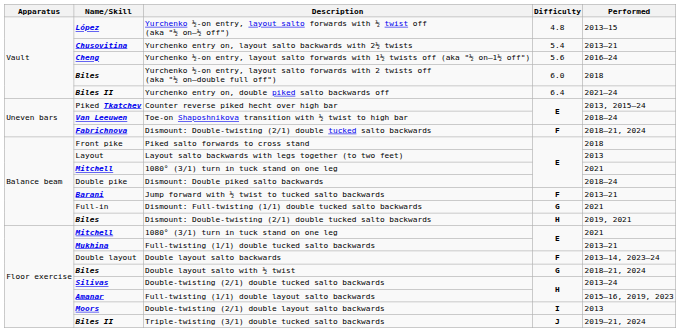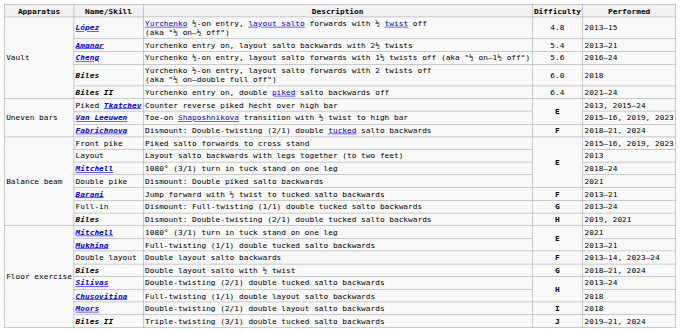 <table class="wikitable">
 <tr>
 <th scope="col">Apparatus</th>
 <th scope="col">Name/Skill</th>
 <th scope="col">Description</th>
 <th scope="col">Difficulty</th>
 <th scope="col">Performed</th>
 </tr>
 <tr>
 <td rowspan="5">Vault</td>
 <td scope="row"><strong><em><a href='#'>López</a></em></strong></td>
 <td><a href='#'>Yurchenko</a> ½-on entry, <a href='#'>layout salto</a> forwards with ½ <a href='#'>twist</a> off<br>(aka "½ on–½ off")</td>
 <td align=center>4.8</td>
 <td>2013–15</td>
 </tr>
 <tr>
-<td scope="row"><strong><em><a href='#'>Chusovitina</a></em></strong></td>
+<td scope="row"><strong><em><a href='#'>Amanar</a></em></strong></td>
 <td>Yurchenko entry on, layout salto backwards with 2½ twists</td>
 <td align=center>5.4</td>
 <td>2013–21</td>
 </tr>
 <tr>
 <td scope="row"><strong><em><a href='#'>Cheng</a></em></strong></td>
 <td>Yurchenko ½-on entry, layout salto forwards with 1½ twists off (aka "½ on–1½ off")</td>
 <td align=center>5.6</td>
 <td>2016–24</td>
 </tr>
 <tr>
 <td scope="row"><strong><em>Biles</em></strong></td>
 <td>Yurchenko ½-on entry, layout salto forwards with 2 twists off<br>(aka "½ on–double full off")</td>
 <td align=center>6.0</td>
 <td>2018</td>
 </tr>
 <tr>
 <td scope="row"><strong><em>Biles II</em></strong></td>
 <td>Yurchenko entry on, double <a href='#'>piked</a> salto backwards off</td>
 <td align=center>6.4</td>
 <td>2021–24</td>
 </tr>
 <tr>
 <td rowspan="3">Uneven bars</td>
 <td scope="row">Piked <strong><em><a href='#'>Tkatchev</a></em></strong></td>
 <td>Counter reverse piked hecht over high bar</td>
 <td rowspan="2" style="text-align:center;"><strong>E</strong></td>
 <td>2013, 2015–24</td>
 </tr>
 <tr>
 <td scope="row"><strong><em><a href='#'>Van Leeuwen</a></em></strong></td>
 <td>Toe-on <a href='#'>Shaposhnikova</a> transition with ½ twist to high bar</td>
-<td>2018–24</td>
+<td>2015–16, 2019, 2023</td>
 </tr>
 <tr>
 <td scope="row"><strong><em><a href='#'>Fabrichnova</a></em></strong></td>
 <td>Dismount: Double-twisting (2/1) double <a href='#'>tucked</a> salto backwards</td>
 <td align=center><strong>F</strong></td>
 <td>2018–21, 2024</td>
 </tr>
 <tr>
 <td rowspan="7">Balance beam</td>
 <td scope="row">Front pike</td>
 <td>Piked salto forwards to cross stand</td>
 <td rowspan="4" style="text-align:center;"><strong>E</strong></td>
-<td>2018</td>
+<td>2015–16, 2019, 2023</td>
 </tr>
 <tr>
 <td scope="row">Layout</td>
 <td>Layout salto backwards with legs together (to two feet)</td>
 <td>2013</td>
 </tr>
 <tr>
 <td scope="row"><strong><em><a href='#'>Mitchell</a></em></strong></td>
 <td>1080° (3/1) turn in tuck stand on one leg</td>
-<td>2021</td>
+<td>2018–24</td>
 </tr>
 <tr>
 <td scope="row">Double pike</td>
 <td>Dismount: Double piked salto backwards</td>
-<td>2018–24</td>
+<td>2021</td>
 </tr>
 <tr>
 <td scope="row"><strong><em><a href='#'>Barani</a></em></strong></td>
 <td>Jump forward with ½ twist to tucked salto backwards</td>
 <td align=center><strong>F</strong></td>
 <td>2013–21</td>
 </tr>
 <tr>
 <td scope="row">Full-in</td>
 <td>Dismount: Full-twisting (1/1) double tucked salto backwards</td>
 <td align=center><strong>G</strong></td>
-<td>2021</td>
+<td>2013–24</td>
 </tr>
 <tr>
 <td scope="row"><strong><em>Biles</em></strong></td>
 <td>Dismount: Double-twisting (2/1) double tucked salto backwards</td>
 <td align=center><strong>H</strong></td>
 <td>2019, 2021</td>
 </tr>
 <tr>
 <td rowspan="8">Floor exercise</td>
 <td scope="row"><strong><em><a href='#'>Mitchell</a></em></strong></td>
 <td>1080° (3/1) turn in tuck stand on one leg</td>
 <td rowspan="2" style="text-align:center;"><strong>E</strong></td>
 <td>2021</td>
 </tr>
 <tr>
 <td scope="row"><strong><em><a href='#'>Mukhina</a></em></strong></td>
 <td>Full-twisting (1/1) double tucked salto backwards</td>
 <td>2013–21</td>
 </tr>
 <tr>
 <td scope="row">Double layout</td>
 <td>Double layout salto backwards</td>
 <td align=center><strong>F</strong></td>
 <td>2013–14, 2023–24</td>
 </tr>
 <tr>
 <td scope="row"><strong><em>Biles</em></strong></td>
 <td>Double layout salto with ½ twist</td>
 <td align=center><strong>G</strong></td>
 <td>2018–21, 2024</td>
 </tr>
 <tr>
 <td scope="row"><strong><em><a href='#'>Silivas</a></em></strong></td>
 <td>Double-twisting (2/1) double tucked salto backwards</td>
 <td rowspan="2" style="text-align:center;"><strong>H</strong></td>
 <td>2013–24</td>
 </tr>
 <tr>
-<td scope="row"><strong><em><a href='#'>Amanar</a></em></strong></td>
+<td scope="row"><strong><em><a href='#'>Chusovitina</a></em></strong></td>
 <td>Full-twisting (1/1) double layout salto backwards</td>
-<td>2015–16, 2019, 2023</td>
+<td>2018</td>
 </tr>
 <tr>
 <td scope="row"><strong><em><a href='#'>Moors</a></em></strong></td>
 <td>Double-twisting (2/1) double layout salto backwards</td>
 <td align=center><strong>I</strong></td>
-<td>2013</td>
+<td>2018</td>
 </tr>
 <tr>
 <td scope="row"><strong><em>Biles II</em></strong></td>
 <td>Triple-twisting (3/1) double tucked salto backwards</td>
 <td align=center><strong>J</strong></td>
 <td>2019–21, 2024</td>
 </tr>
 </table>
